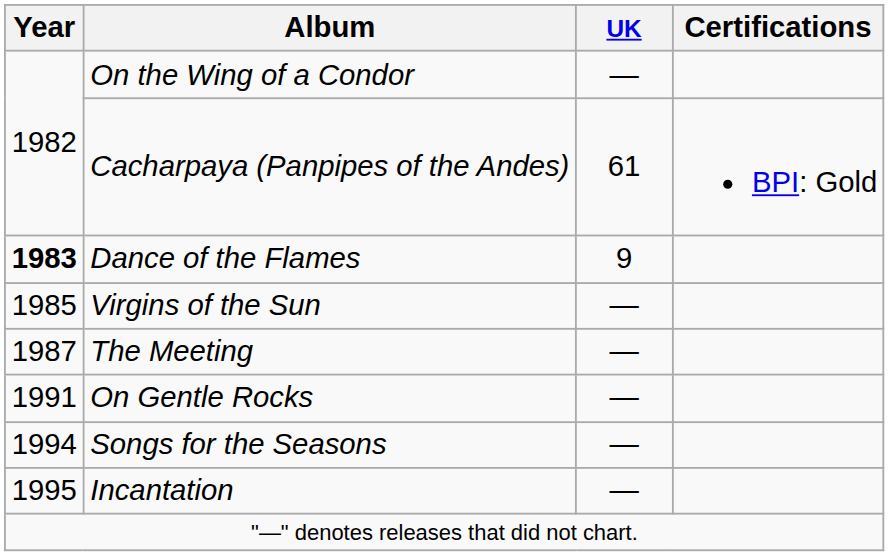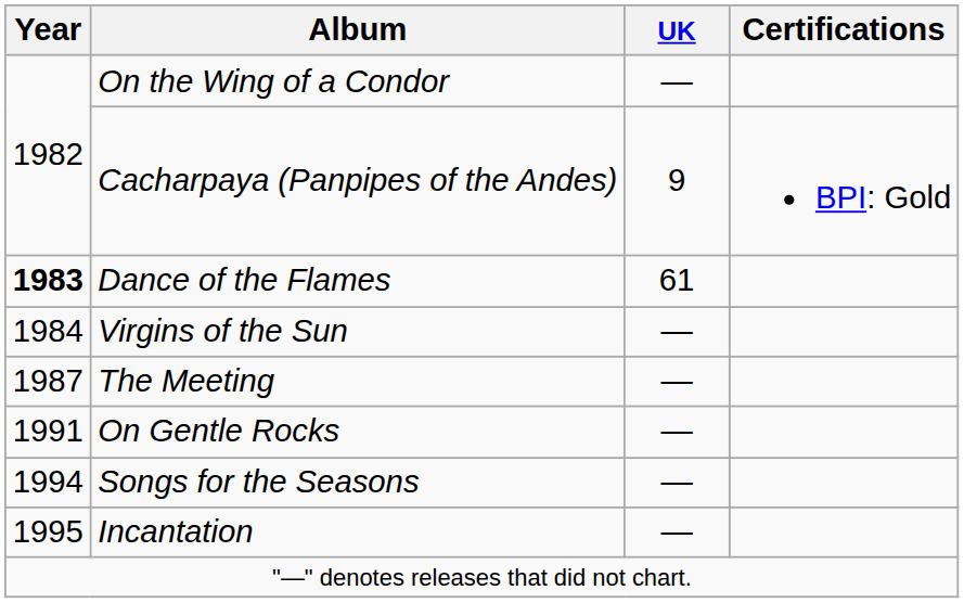 <table class="wikitable">
 <tr>
 <th>Year</th>
 <th>Album</th>
 <th style="width:45px;"><small><a href='#'>UK</a></small><br></th>
 <th>Certifications</th>
 </tr>
 <tr>
 <td rowspan="2">1982</td>
 <td><em>On the Wing of a Condor</em></td>
 <td align=center>—</td>
 <td></td>
 </tr>
 <tr>
 <td><em>Cacharpaya (Panpipes of the Andes)</em></td>
-<td align=center>61</td>
+<td align=center>9</td>
 <td><br><ul><li><a href='#'>BPI</a>: Gold</li></ul></td>
 </tr>
 <tr>
 <td><strong>1983</strong></td>
 <td><em>Dance of the Flames</em></td>
-<td align=center>9</td>
+<td align=center>61</td>
 <td></td>
 </tr>
 <tr>
-<td>1985</td>
+<td>1984</td>
 <td><em>Virgins of the Sun</em></td>
 <td align=center>—</td>
 <td></td>
 </tr>
 <tr>
 <td>1987</td>
 <td><em>The Meeting</em></td>
 <td align=center>—</td>
 <td></td>
 </tr>
 <tr>
 <td>1991</td>
 <td><em>On Gentle Rocks</em></td>
 <td align=center>—</td>
 <td></td>
 </tr>
 <tr>
 <td>1994</td>
 <td><em>Songs for the Seasons</em></td>
 <td align=center>—</td>
 <td></td>
 </tr>
 <tr>
 <td>1995</td>
 <td><em>Incantation</em></td>
 <td align=center>—</td>
 <td></td>
 </tr>
 <tr>
 <td colspan="5" style="text-align:center; font-size:9pt;">"—" denotes releases that did not chart.</td>
 </tr>
 </table>
